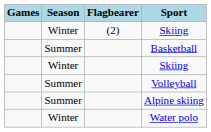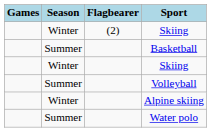 <table class="wikitable sortable" style="text-align:center">
 <tr>
 <th style="background-color:lightblue">Games</th>
 <th style="background-color:lightblue">Season</th>
 <th style="background-color:lightblue">Flagbearer</th>
 <th style="background-color:lightblue">Sport</th>
 </tr>
 <tr>
 <td></td>
 <td>Winter</td>
 <td> (2)</td>
 <td><a href='#'>Skiing</a></td>
 </tr>
 <tr>
 <td></td>
 <td>Summer</td>
 <td></td>
 <td><a href='#'>Basketball</a></td>
 </tr>
 <tr>
 <td></td>
 <td>Winter</td>
 <td></td>
 <td><a href='#'>Skiing</a></td>
 </tr>
 <tr>
 <td></td>
 <td>Summer</td>
 <td></td>
 <td><a href='#'>Volleyball</a></td>
 </tr>
 <tr>
 <td></td>
-<td>Summer</td>
+<td>Winter</td>
 <td></td>
 <td><a href='#'>Alpine skiing</a></td>
 </tr>
 <tr>
 <td></td>
-<td>Winter</td>
+<td>Summer</td>
 <td></td>
 <td><a href='#'>Water polo</a></td>
 </tr>
 </table>
